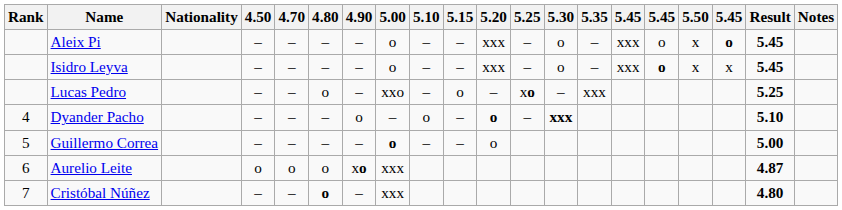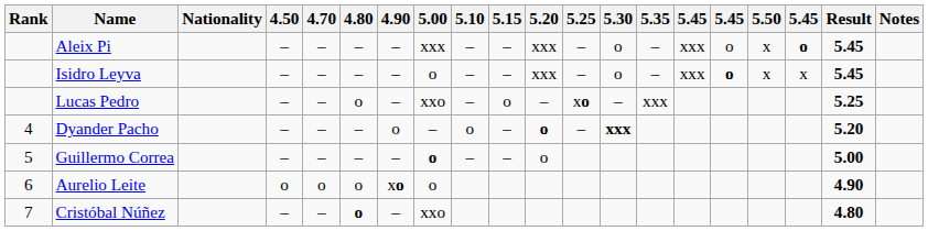 <table class="wikitable sortable" style="text-align:center;font-size:95%">
 <tr>
 <th>Rank</th>
 <th>Name</th>
 <th>Nationality</th>
 <th>4.50</th>
 <th>4.70</th>
 <th>4.80</th>
 <th>4.90</th>
 <th>5.00</th>
 <th>5.10</th>
 <th>5.15</th>
 <th>5.20</th>
 <th>5.25</th>
 <th>5.30</th>
 <th>5.35</th>
 <th>5.45</th>
 <th>5.45</th>
 <th>5.50</th>
 <th>5.45</th>
 <th>Result</th>
 <th>Notes</th>
 </tr>
 <tr>
 <td></td>
 <td align=left><a href='#'>Aleix Pi</a></td>
 <td align=left></td>
 <td>–</td>
 <td>–</td>
 <td>–</td>
 <td>–</td>
-<td>o</td>
+<td>xxx</td>
 <td>–</td>
 <td>–</td>
 <td>xxx</td>
 <td>–</td>
 <td>o</td>
 <td>–</td>
 <td>xxx</td>
 <td>o</td>
 <td>x</td>
 <td><strong>o</strong></td>
 <td><strong>5.45</strong></td>
 <td></td>
 </tr>
 <tr>
 <td></td>
 <td align=left><a href='#'>Isidro Leyva</a></td>
 <td align=left></td>
 <td>–</td>
 <td>–</td>
 <td>–</td>
 <td>–</td>
 <td>o</td>
 <td>–</td>
 <td>–</td>
 <td>xxx</td>
 <td>–</td>
 <td>o</td>
 <td>–</td>
 <td>xxx</td>
 <td><strong>o</strong></td>
 <td>x</td>
 <td>x</td>
 <td><strong>5.45</strong></td>
 <td></td>
 </tr>
 <tr>
 <td></td>
 <td align=left><a href='#'>Lucas Pedro</a></td>
 <td align=left></td>
 <td>–</td>
 <td>–</td>
 <td>o</td>
 <td>–</td>
 <td>xxo</td>
 <td>–</td>
 <td>o</td>
 <td>–</td>
 <td>x<strong>o</strong></td>
 <td>–</td>
 <td>xxx</td>
 <td></td>
 <td></td>
 <td></td>
 <td></td>
 <td><strong>5.25</strong></td>
 <td></td>
 </tr>
 <tr>
 <td>4</td>
 <td align=left><a href='#'>Dyander Pacho</a></td>
 <td align=left></td>
 <td>–</td>
 <td>–</td>
 <td>–</td>
 <td>o</td>
 <td>–</td>
 <td>o</td>
 <td>–</td>
 <td><strong>o</strong></td>
 <td>–</td>
 <td><strong>xxx</strong></td>
 <td></td>
 <td></td>
 <td></td>
 <td></td>
 <td></td>
-<td><strong>5.10</strong></td>
+<td><strong>5.20</strong></td>
 <td></td>
 </tr>
 <tr>
 <td>5</td>
 <td align=left><a href='#'>Guillermo Correa</a></td>
 <td align=left></td>
 <td>–</td>
 <td>–</td>
 <td>–</td>
 <td>–</td>
 <td><strong>o</strong></td>
 <td>–</td>
 <td>–</td>
 <td>o</td>
 <td></td>
 <td></td>
 <td></td>
 <td></td>
 <td></td>
 <td></td>
 <td></td>
 <td><strong>5.00</strong></td>
 <td></td>
 </tr>
 <tr>
 <td>6</td>
 <td align=left><a href='#'>Aurelio Leite</a></td>
 <td align=left></td>
 <td>o</td>
 <td>o</td>
 <td>o</td>
 <td>x<strong>o</strong></td>
-<td>xxx</td>
+<td>o</td>
 <td></td>
 <td></td>
 <td></td>
 <td></td>
 <td></td>
 <td></td>
 <td></td>
 <td></td>
 <td></td>
 <td></td>
-<td><strong>4.87</strong></td>
+<td><strong>4.90</strong></td>
 <td></td>
 </tr>
 <tr>
 <td>7</td>
 <td align=left><a href='#'>Cristóbal Núñez</a></td>
 <td align=left></td>
 <td>–</td>
 <td>–</td>
 <td><strong>o</strong></td>
 <td>–</td>
-<td>xxx</td>
+<td>xxo</td>
 <td></td>
 <td></td>
 <td></td>
 <td></td>
 <td></td>
 <td></td>
 <td></td>
 <td></td>
 <td></td>
 <td></td>
 <td><strong>4.80</strong></td>
 <td></td>
 </tr>
 </table>
